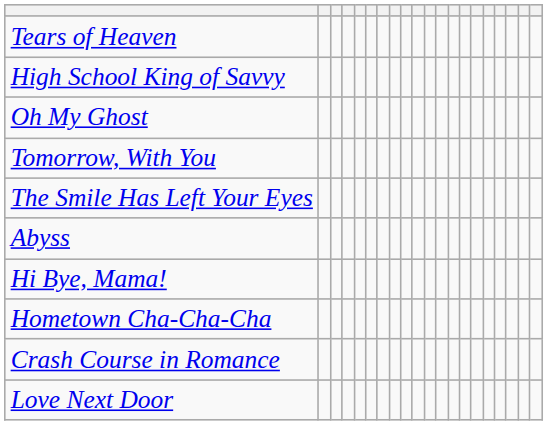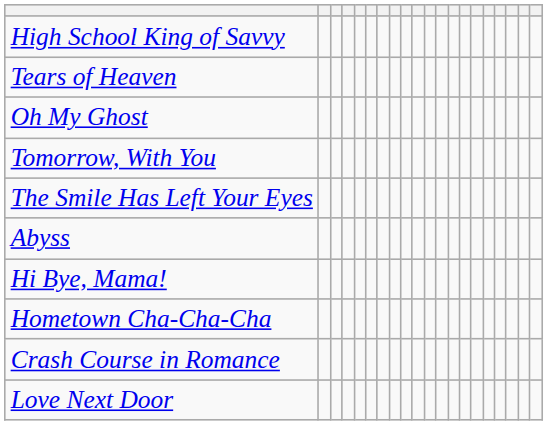 <table class="wikitable plainrowheaders">
 <tr>
 <th></th>
 <th></th>
 <th></th>
 <th></th>
 <th></th>
 <th></th>
 <th></th>
 <th></th>
 <th></th>
 <th></th>
 <th></th>
 <th></th>
 <th></th>
 <th></th>
 <th></th>
 <th></th>
 <th></th>
 <th></th>
 <th></th>
 <th></th>
 </tr>
 <tr>
-<td><em><a href='#'>Tears of Heaven</a></em></td>
+<td><em><a href='#'>High School King of Savvy</a></em></td>
 <td></td>
 <td></td>
 <td></td>
 <td></td>
 <td></td>
 <td></td>
 <td></td>
 <td></td>
 <td></td>
 <td></td>
 <td></td>
 <td></td>
 <td></td>
 <td></td>
 <td></td>
 <td></td>
 <td></td>
 <td></td>
 <td></td>
 </tr>
 <tr>
-<td><em><a href='#'>High School King of Savvy</a></em></td>
+<td><em><a href='#'>Tears of Heaven</a></em></td>
 <td></td>
 <td></td>
 <td></td>
 <td></td>
 <td></td>
 <td></td>
 <td></td>
 <td></td>
 <td></td>
 <td></td>
 <td></td>
 <td></td>
 <td></td>
 <td></td>
 <td></td>
 <td></td>
 <td></td>
 <td></td>
 <td></td>
 </tr>
 <tr>
 <td><em><a href='#'>Oh My Ghost</a></em></td>
 <td></td>
 <td></td>
 <td></td>
 <td></td>
 <td></td>
 <td></td>
 <td></td>
 <td></td>
 <td></td>
 <td></td>
 <td></td>
 <td></td>
 <td></td>
 <td></td>
 <td></td>
 <td></td>
 <td></td>
 <td></td>
 <td></td>
 </tr>
 <tr>
 <td><em><a href='#'>Tomorrow, With You</a></em></td>
 <td></td>
 <td></td>
 <td></td>
 <td></td>
 <td></td>
 <td></td>
 <td></td>
 <td></td>
 <td></td>
 <td></td>
 <td></td>
 <td></td>
 <td></td>
 <td></td>
 <td></td>
 <td></td>
 <td></td>
 <td></td>
 <td></td>
 </tr>
 <tr>
 <td><em><a href='#'>The Smile Has Left Your Eyes</a></em></td>
 <td></td>
 <td></td>
 <td></td>
 <td></td>
 <td></td>
 <td></td>
 <td></td>
 <td></td>
 <td></td>
 <td></td>
 <td></td>
 <td></td>
 <td></td>
 <td></td>
 <td></td>
 <td></td>
 <td></td>
 <td></td>
 <td></td>
 </tr>
 <tr>
 <td><em><a href='#'>Abyss</a></em></td>
 <td></td>
 <td></td>
 <td></td>
 <td></td>
 <td></td>
 <td></td>
 <td></td>
 <td></td>
 <td></td>
 <td></td>
 <td></td>
 <td></td>
 <td></td>
 <td></td>
 <td></td>
 <td></td>
 <td></td>
 <td></td>
 <td></td>
 </tr>
 <tr>
 <td><em><a href='#'>Hi Bye, Mama!</a></em></td>
 <td></td>
 <td></td>
 <td></td>
 <td></td>
 <td></td>
 <td></td>
 <td></td>
 <td></td>
 <td></td>
 <td></td>
 <td></td>
 <td></td>
 <td></td>
 <td></td>
 <td></td>
 <td></td>
 <td></td>
 <td></td>
 <td></td>
 </tr>
 <tr>
 <td><em><a href='#'>Hometown Cha-Cha-Cha</a></em></td>
 <td></td>
 <td></td>
 <td></td>
 <td></td>
 <td></td>
 <td></td>
 <td></td>
 <td></td>
 <td></td>
 <td></td>
 <td></td>
 <td></td>
 <td></td>
 <td></td>
 <td></td>
 <td></td>
 <td></td>
 <td></td>
 <td></td>
 </tr>
 <tr>
 <td><em><a href='#'>Crash Course in Romance</a></em></td>
 <td></td>
 <td></td>
 <td></td>
 <td></td>
 <td></td>
 <td></td>
 <td></td>
 <td></td>
 <td></td>
 <td></td>
 <td></td>
 <td></td>
 <td></td>
 <td></td>
 <td></td>
 <td></td>
 <td></td>
 <td></td>
 <td></td>
 </tr>
 <tr>
 <td><em><a href='#'>Love Next Door</a></em></td>
 <td></td>
 <td></td>
 <td></td>
 <td></td>
 <td></td>
 <td></td>
 <td></td>
 <td></td>
 <td></td>
 <td></td>
 <td></td>
 <td></td>
 <td></td>
 <td></td>
 <td></td>
 <td></td>
 <td></td>
 <td></td>
 <td></td>
 </tr>
 </table>
